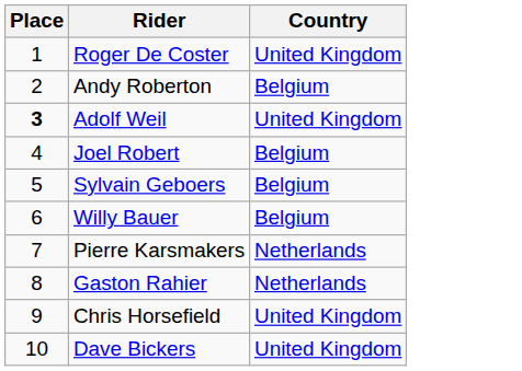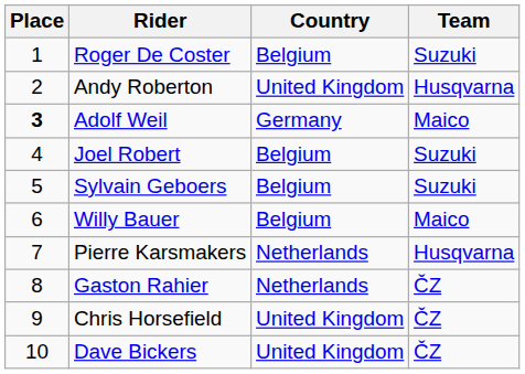 <table class="wikitable">
 <tr>
 <th>Place</th>
 <th>Rider</th>
 <th>Country</th>
+<th>Team</th>
 </tr>
 <tr>
 <td align="center">1</td>
 <td> <a href='#'>Roger De Coster</a></td>
-<td><a href='#'>United Kingdom</a></td>
+<td><a href='#'>Belgium</a></td>
+<td><a href='#'>Suzuki</a></td>
 </tr>
 <tr>
 <td align="center">2</td>
 <td> Andy Roberton</td>
-<td><a href='#'>Belgium</a></td>
+<td><a href='#'>United Kingdom</a></td>
+<td><a href='#'>Husqvarna</a></td>
 </tr>
 <tr>
 <td align="center"><strong>3</strong></td>
 <td> <a href='#'>Adolf Weil</a></td>
-<td><a href='#'>United Kingdom</a></td>
+<td><a href='#'>Germany</a></td>
+<td><a href='#'>Maico</a></td>
 </tr>
 <tr>
 <td align="center">4</td>
 <td> <a href='#'>Joel Robert</a></td>
 <td><a href='#'>Belgium</a></td>
+<td><a href='#'>Suzuki</a></td>
 </tr>
 <tr>
 <td align="center">5</td>
 <td> <a href='#'>Sylvain Geboers</a></td>
 <td><a href='#'>Belgium</a></td>
+<td><a href='#'>Suzuki</a></td>
 </tr>
 <tr>
 <td align="center">6</td>
 <td> <a href='#'>Willy Bauer</a></td>
 <td><a href='#'>Belgium</a></td>
+<td><a href='#'>Maico</a></td>
 </tr>
 <tr>
 <td align="center">7</td>
 <td> Pierre Karsmakers</td>
 <td><a href='#'>Netherlands</a></td>
+<td><a href='#'>Husqvarna</a></td>
 </tr>
 <tr>
 <td align="center">8</td>
 <td> <a href='#'>Gaston Rahier</a></td>
 <td><a href='#'>Netherlands</a></td>
+<td><a href='#'>ČZ</a></td>
 </tr>
 <tr>
 <td align="center">9</td>
 <td> Chris Horsefield</td>
 <td><a href='#'>United Kingdom</a></td>
+<td><a href='#'>ČZ</a></td>
 </tr>
 <tr>
 <td align="center">10</td>
 <td> <a href='#'>Dave Bickers</a></td>
 <td><a href='#'>United Kingdom</a></td>
+<td><a href='#'>ČZ</a></td>
 </tr>
 </table>
